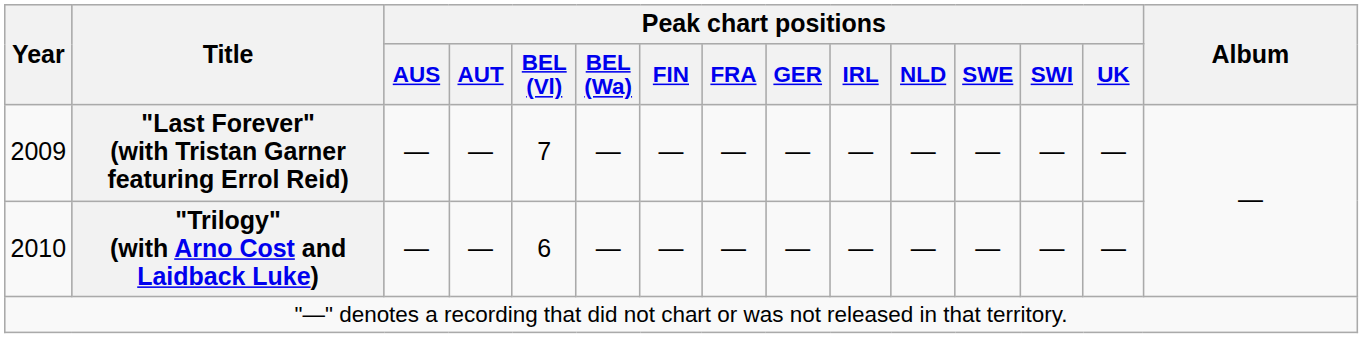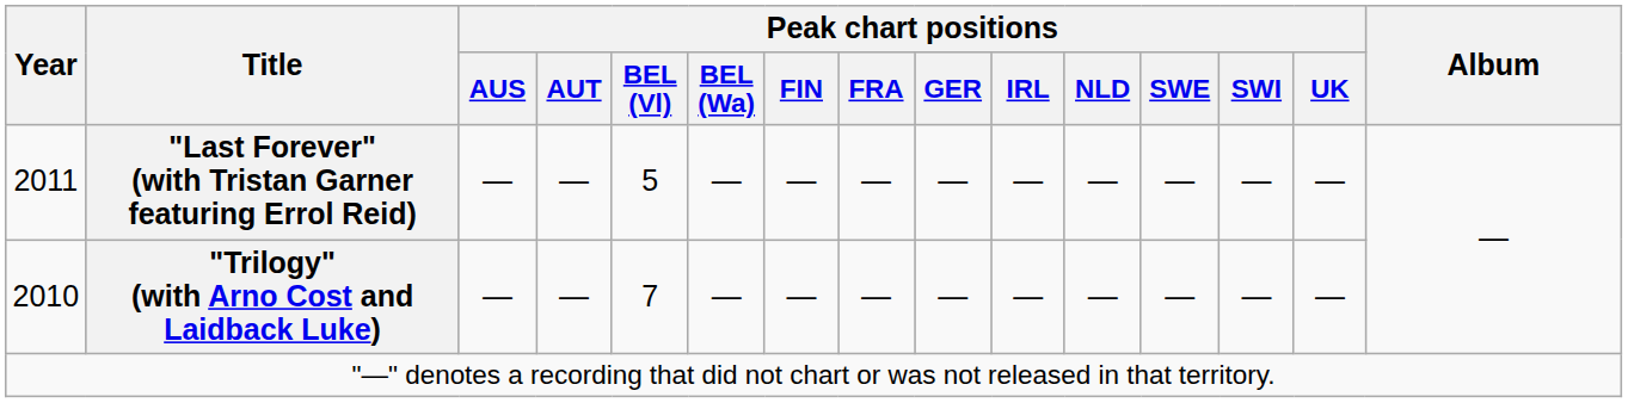 <table class="wikitable plainrowheaders" style="text-align:center;">
 <tr>
 <th scope="col" rowspan="2" style="width:1em;">Year</th>
 <th scope="col" rowspan="2" style="width:15em;">Title</th>
 <th scope="col" colspan="12">Peak chart positions</th>
 <th scope="col" rowspan="2" style="width:10em;">Album</th>
 </tr>
 <tr>
 <th scope="col" style="width:2.5em;font-size:90%;"><a href='#'>AUS</a><br></th>
 <th scope="col" style="width:2.5em;font-size:90%;"><a href='#'>AUT</a><br></th>
 <th scope="col" style="width:2.5em;font-size:90%;"><a href='#'>BEL (Vl)</a><br></th>
 <th scope="col" style="width:2.5em;font-size:90%;"><a href='#'>BEL (Wa)</a><br></th>
 <th scope="col" style="width:2.5em;font-size:90%;"><a href='#'>FIN</a><br></th>
 <th scope="col" style="width:2.5em;font-size:90%;"><a href='#'>FRA</a><br></th>
 <th scope="col" style="width:2.5em;font-size:90%;"><a href='#'>GER</a><br></th>
 <th scope="col" style="width:2.5em;font-size:90%;"><a href='#'>IRL</a><br></th>
 <th scope="col" style="width:2.5em;font-size:90%;"><a href='#'>NLD</a><br></th>
 <th scope="col" style="width:2.5em;font-size:90%;"><a href='#'>SWE</a><br></th>
 <th scope="col" style="width:2.5em;font-size:90%;"><a href='#'>SWI</a><br></th>
 <th scope="col" style="width:2.5em;font-size:90%;"><a href='#'>UK</a><br></th>
 </tr>
 <tr>
-<td rowspan="1">2009</td>
+<td rowspan="1">2011</td>
 <th scope="row">"Last Forever" <br><span>(with Tristan Garner featuring Errol Reid)</span></th>
 <td>—</td>
 <td>—</td>
-<td>7</td>
+<td>5</td>
 <td>—</td>
 <td>—</td>
 <td>—</td>
 <td>—</td>
 <td>—</td>
 <td>—</td>
 <td>—</td>
 <td>—</td>
 <td>—</td>
 <td rowspan="2">—</td>
 </tr>
 <tr>
 <td rowspan="1">2010</td>
 <th scope="row">"Trilogy" <br><span>(with <a href='#'>Arno Cost</a> and <a href='#'>Laidback Luke</a>)</span></th>
 <td>—</td>
 <td>—</td>
-<td>6</td>
+<td>7</td>
 <td>—</td>
 <td>—</td>
 <td>—</td>
 <td>—</td>
 <td>—</td>
 <td>—</td>
 <td>—</td>
 <td>—</td>
 <td>—</td>
 </tr>
 <tr>
 <td colspan="16" style="font-size:90%">"—" denotes a recording that did not chart or was not released in that territory.</td>
 </tr>
 </table>
